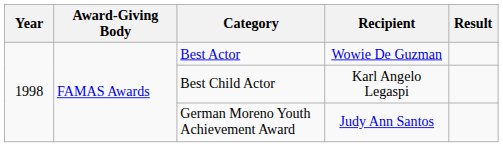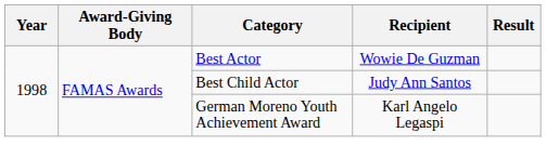 <table | width="90%" class="wikitable sortable">
 <tr>
 <th width="10%">Year</th>
 <th width="25%">Award-Giving Body</th>
 <th width="30%">Category</th>
 <th width="25%">Recipient</th>
 <th width="10%">Result</th>
 </tr>
 <tr>
 <td rowspan="3" align="center">1998</td>
 <td rowspan="3"><a href='#'>FAMAS Awards</a></td>
 <td><a href='#'>Best Actor</a></td>
 <td align="center"><a href='#'>Wowie De Guzman</a></td>
 <td></td>
 </tr>
 <tr>
 <td>Best Child Actor</td>
-<td align=center>Karl Angelo Legaspi</td>
+<td align=center><a href='#'>Judy Ann Santos</a></td>
 <td></td>
 </tr>
 <tr>
 <td>German Moreno Youth Achievement Award</td>
-<td align=center><a href='#'>Judy Ann Santos</a></td>
+<td align=center>Karl Angelo Legaspi</td>
 <td></td>
 </tr>
 </table>
